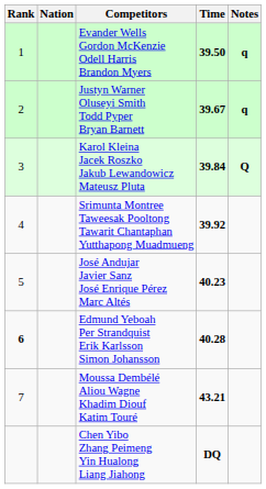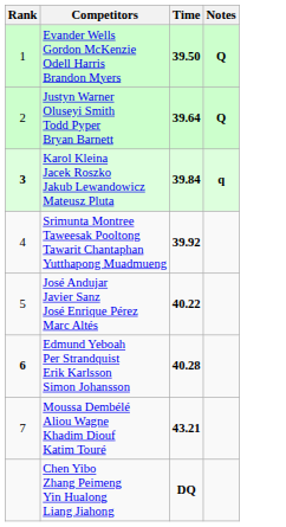 <table class="wikitable sortable" style="text-align:center">
 <tr>
 <th>Rank</th>
-<th>Nation</th>
 <th>Competitors</th>
 <th>Time</th>
 <th>Notes</th>
 </tr>
 <tr bgcolor=ccffcc>
 <td>1</td>
-<td align=left></td>
 <td align=left><a href='#'>Evander Wells</a><br><a href='#'>Gordon McKenzie</a><br><a href='#'>Odell Harris</a><br><a href='#'>Brandon Myers</a></td>
 <td><strong>39.50</strong></td>
-<td><strong>q</strong></td>
+<td><strong>Q</strong></td>
 </tr>
 <tr bgcolor=ccffcc>
 <td>2</td>
-<td align=left></td>
 <td align=left><a href='#'>Justyn Warner</a><br><a href='#'>Oluseyi Smith</a><br><a href='#'>Todd Pyper</a><br><a href='#'>Bryan Barnett</a></td>
-<td><strong>39.67</strong></td>
-<td><strong>q</strong></td>
+<td><strong>39.64</strong></td>
+<td><strong>Q</strong></td>
 </tr>
 <tr bgcolor=ddffdd>
-<td>3</td>
-<td align=left></td>
+<td><strong>3</strong></td>
 <td align=left><a href='#'>Karol Kleina</a><br><a href='#'>Jacek Roszko</a><br><a href='#'>Jakub Lewandowicz</a><br><a href='#'>Mateusz Pluta</a></td>
 <td><strong>39.84</strong></td>
-<td><strong>Q</strong></td>
+<td><strong>q</strong></td>
 </tr>
 <tr>
 <td>4</td>
-<td align=left></td>
 <td align=left><a href='#'>Srimunta Montree</a><br><a href='#'>Taweesak Pooltong</a><br><a href='#'>Tawarit Chantaphan</a><br><a href='#'>Yutthapong Muadmueng</a></td>
 <td><strong>39.92</strong></td>
 <td></td>
 </tr>
 <tr>
 <td>5</td>
-<td align=left></td>
 <td align=left><a href='#'>José Andujar</a><br><a href='#'>Javier Sanz</a><br><a href='#'>José Enrique Pérez</a><br><a href='#'>Marc Altés</a></td>
-<td><strong>40.23</strong></td>
+<td><strong>40.22</strong></td>
 <td></td>
 </tr>
 <tr>
 <td><strong>6</strong></td>
-<td align=left></td>
 <td align=left><a href='#'>Edmund Yeboah</a><br><a href='#'>Per Strandquist</a><br><a href='#'>Erik Karlsson</a><br><a href='#'>Simon Johansson</a></td>
 <td><strong>40.28</strong></td>
 <td></td>
 </tr>
 <tr>
 <td>7</td>
-<td align=left></td>
 <td align=left><a href='#'>Moussa Dembélé</a><br><a href='#'>Aliou Wagne</a><br><a href='#'>Khadim Diouf</a><br><a href='#'>Katim Touré</a></td>
 <td><strong>43.21</strong></td>
 <td></td>
 </tr>
 <tr>
 <td></td>
-<td align=left></td>
 <td align=left><a href='#'>Chen Yibo</a><br><a href='#'>Zhang Peimeng</a><br><a href='#'>Yin Hualong</a><br><a href='#'>Liang Jiahong</a></td>
 <td><strong>DQ</strong></td>
 <td></td>
 </tr>
 </table>
